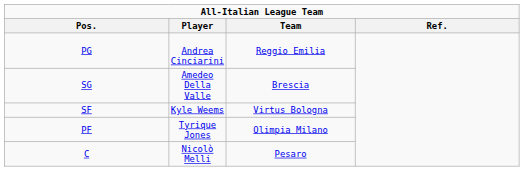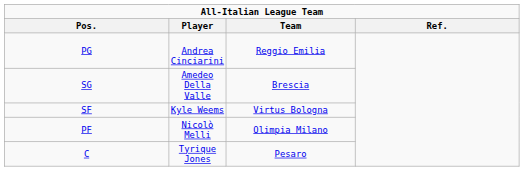 <table class="wikitable" style="text-align: center; width:60%">
 <tr>
 <td colspan="4"><strong>All-Italian League Team</strong></td>
 </tr>
 <tr>
 <th>Pos.</th>
 <th width="5%">Player</th>
 <th width=25%>Team</th>
 <th>Ref.</th>
 </tr>
 <tr>
 <td><a href='#'>PG</a></td>
 <td><br><a href='#'>Andrea Cinciarini</a></td>
 <td><a href='#'>Reggio Emilia</a></td>
 <td rowspan="5"></td>
 </tr>
 <tr>
 <td><a href='#'>SG</a></td>
 <td> <a href='#'>Amedeo Della Valle</a></td>
 <td><a href='#'>Brescia</a></td>
 </tr>
 <tr>
 <td><a href='#'>SF</a></td>
 <td> <a href='#'>Kyle Weems</a></td>
 <td><a href='#'>Virtus Bologna</a></td>
 </tr>
 <tr>
 <td><a href='#'>PF</a></td>
-<td> <a href='#'>Tyrique Jones</a></td>
+<td> <a href='#'>Nicolò Melli</a></td>
 <td><a href='#'>Olimpia Milano</a></td>
 </tr>
 <tr>
 <td><a href='#'>C</a></td>
-<td> <a href='#'>Nicolò Melli</a></td>
+<td> <a href='#'>Tyrique Jones</a></td>
 <td><a href='#'>Pesaro</a></td>
 </tr>
 </table>
